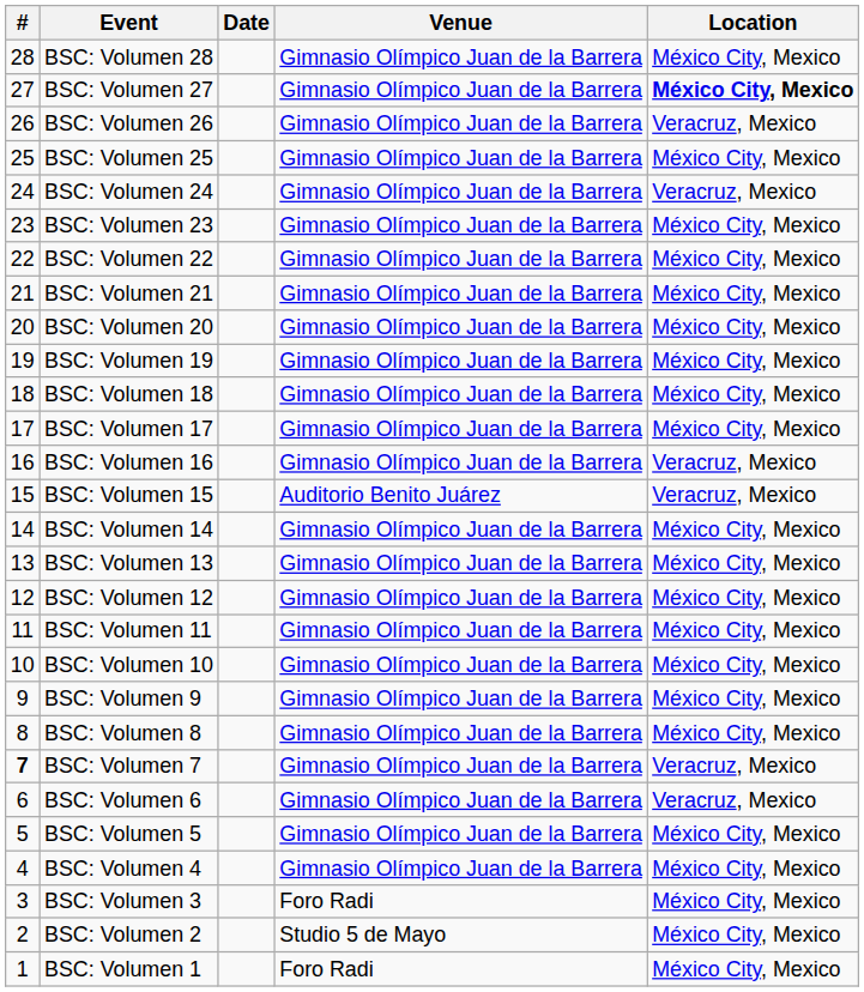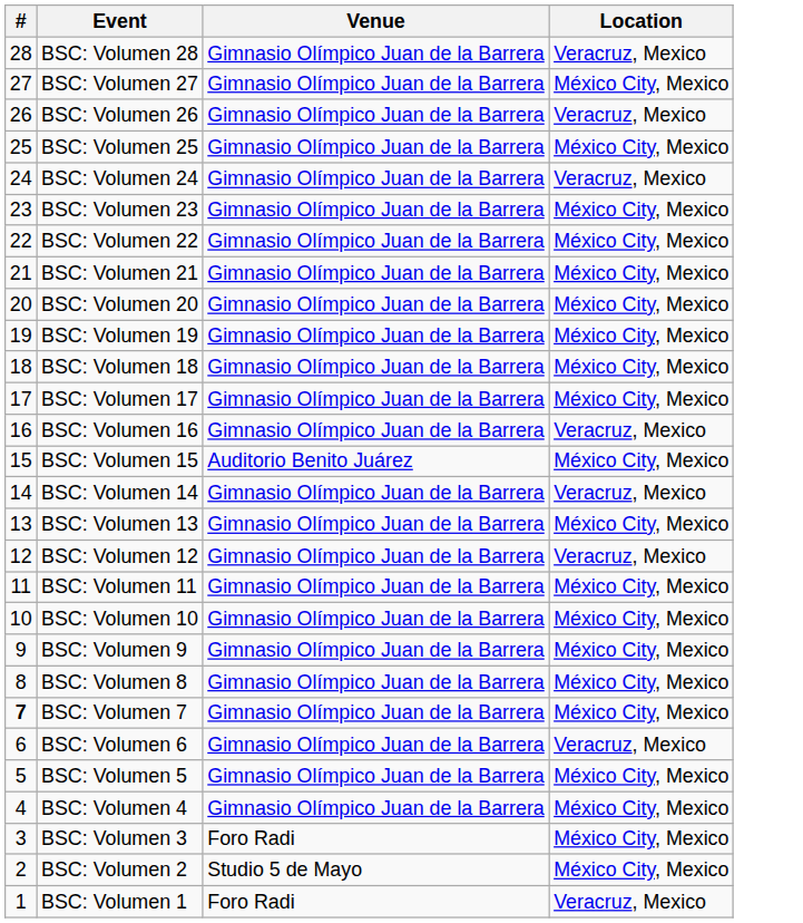 <table class="sortable wikitable succession-box" style="font-size:90%;">
 <tr>
 <th scope="col">#</th>
 <th scope="col">Event</th>
-<th scope="col">Date</th>
 <th scope="col">Venue</th>
 <th scope="col">Location</th>
 </tr>
 <tr>
 <td align=center>28</td>
 <td>BSC: Volumen 28</td>
-<td></td>
+<td><a href='#'>Gimnasio Olímpico Juan de la Barrera</a></td>
+<td><a href='#'>Veracruz</a>, Mexico</td>
+</tr>
+<tr>
+<td align=center>27</td>
+<td>BSC: Volumen 27</td>
 <td><a href='#'>Gimnasio Olímpico Juan de la Barrera</a></td>
 <td><a href='#'>México City</a>, Mexico</td>
 </tr>
 <tr>
-<td align=center>27</td>
-<td>BSC: Volumen 27</td>
-<td></td>
-<td><a href='#'>Gimnasio Olímpico Juan de la Barrera</a></td>
-<td><strong><a href='#'>México City</a>, Mexico</strong></td>
-</tr>
-<tr>
 <td align=center>26</td>
 <td>BSC: Volumen 26</td>
-<td></td>
 <td><a href='#'>Gimnasio Olímpico Juan de la Barrera</a></td>
 <td><a href='#'>Veracruz</a>, Mexico</td>
 </tr>
 <tr>
 <td align=center>25</td>
 <td>BSC: Volumen 25</td>
-<td></td>
 <td><a href='#'>Gimnasio Olímpico Juan de la Barrera</a></td>
 <td><a href='#'>México City</a>, Mexico</td>
 </tr>
 <tr>
 <td align=center>24</td>
 <td>BSC: Volumen 24</td>
-<td></td>
 <td><a href='#'>Gimnasio Olímpico Juan de la Barrera</a></td>
 <td><a href='#'>Veracruz</a>, Mexico</td>
 </tr>
 <tr>
 <td align=center>23</td>
 <td>BSC: Volumen 23</td>
-<td></td>
 <td><a href='#'>Gimnasio Olímpico Juan de la Barrera</a></td>
 <td><a href='#'>México City</a>, Mexico</td>
 </tr>
 <tr>
 <td align=center>22</td>
 <td>BSC: Volumen 22</td>
-<td></td>
 <td><a href='#'>Gimnasio Olímpico Juan de la Barrera</a></td>
 <td><a href='#'>México City</a>, Mexico</td>
 </tr>
 <tr>
 <td align=center>21</td>
 <td>BSC: Volumen 21</td>
-<td></td>
 <td><a href='#'>Gimnasio Olímpico Juan de la Barrera</a></td>
 <td><a href='#'>México City</a>, Mexico</td>
 </tr>
 <tr>
 <td align=center>20</td>
 <td>BSC: Volumen 20</td>
-<td></td>
 <td><a href='#'>Gimnasio Olímpico Juan de la Barrera</a></td>
 <td><a href='#'>México City</a>, Mexico</td>
 </tr>
 <tr>
 <td align=center>19</td>
 <td>BSC: Volumen 19</td>
-<td></td>
 <td><a href='#'>Gimnasio Olímpico Juan de la Barrera</a></td>
 <td><a href='#'>México City</a>, Mexico</td>
 </tr>
 <tr>
 <td align=center>18</td>
 <td>BSC: Volumen 18</td>
-<td></td>
 <td><a href='#'>Gimnasio Olímpico Juan de la Barrera</a></td>
 <td><a href='#'>México City</a>, Mexico</td>
 </tr>
 <tr>
 <td align=center>17</td>
 <td>BSC: Volumen 17</td>
-<td></td>
 <td><a href='#'>Gimnasio Olímpico Juan de la Barrera</a></td>
 <td><a href='#'>México City</a>, Mexico</td>
 </tr>
 <tr>
 <td align=center>16</td>
 <td>BSC: Volumen 16</td>
-<td></td>
 <td><a href='#'>Gimnasio Olímpico Juan de la Barrera</a></td>
 <td><a href='#'>Veracruz</a>, Mexico</td>
 </tr>
 <tr>
 <td align=center>15</td>
 <td>BSC: Volumen 15</td>
-<td></td>
 <td><a href='#'>Auditorio Benito Juárez</a></td>
-<td><a href='#'>Veracruz</a>, Mexico</td>
+<td><a href='#'>México City</a>, Mexico</td>
 </tr>
 <tr>
 <td align=center>14</td>
 <td>BSC: Volumen 14</td>
-<td></td>
 <td><a href='#'>Gimnasio Olímpico Juan de la Barrera</a></td>
-<td><a href='#'>México City</a>, Mexico</td>
+<td><a href='#'>Veracruz</a>, Mexico</td>
 </tr>
 <tr>
 <td align=center>13</td>
 <td>BSC: Volumen 13</td>
-<td></td>
 <td><a href='#'>Gimnasio Olímpico Juan de la Barrera</a></td>
 <td><a href='#'>México City</a>, Mexico</td>
 </tr>
 <tr>
 <td align=center>12</td>
 <td>BSC: Volumen 12</td>
-<td></td>
 <td><a href='#'>Gimnasio Olímpico Juan de la Barrera</a></td>
-<td><a href='#'>México City</a>, Mexico</td>
+<td><a href='#'>Veracruz</a>, Mexico</td>
 </tr>
 <tr>
 <td align=center>11</td>
 <td>BSC: Volumen 11</td>
-<td></td>
 <td><a href='#'>Gimnasio Olímpico Juan de la Barrera</a></td>
 <td><a href='#'>México City</a>, Mexico</td>
 </tr>
 <tr>
 <td align=center>10</td>
 <td>BSC: Volumen 10</td>
-<td></td>
 <td><a href='#'>Gimnasio Olímpico Juan de la Barrera</a></td>
 <td><a href='#'>México City</a>, Mexico</td>
 </tr>
 <tr>
 <td align=center>9</td>
 <td>BSC: Volumen 9</td>
-<td></td>
 <td><a href='#'>Gimnasio Olímpico Juan de la Barrera</a></td>
 <td><a href='#'>México City</a>, Mexico</td>
 </tr>
 <tr>
 <td align=center>8</td>
 <td>BSC: Volumen 8</td>
-<td></td>
 <td><a href='#'>Gimnasio Olímpico Juan de la Barrera</a></td>
 <td><a href='#'>México City</a>, Mexico</td>
 </tr>
 <tr>
 <td align=center><strong>7</strong></td>
 <td>BSC: Volumen 7</td>
-<td></td>
 <td><a href='#'>Gimnasio Olímpico Juan de la Barrera</a></td>
-<td><a href='#'>Veracruz</a>, Mexico</td>
+<td><a href='#'>México City</a>, Mexico</td>
 </tr>
 <tr>
 <td align=center>6</td>
 <td>BSC: Volumen 6</td>
-<td></td>
 <td><a href='#'>Gimnasio Olímpico Juan de la Barrera</a></td>
 <td><a href='#'>Veracruz</a>, Mexico</td>
 </tr>
 <tr>
 <td align=center>5</td>
 <td>BSC: Volumen 5</td>
-<td></td>
 <td><a href='#'>Gimnasio Olímpico Juan de la Barrera</a></td>
 <td><a href='#'>México City</a>, Mexico</td>
 </tr>
 <tr>
 <td align=center>4</td>
 <td>BSC: Volumen 4</td>
-<td></td>
 <td><a href='#'>Gimnasio Olímpico Juan de la Barrera</a></td>
 <td><a href='#'>México City</a>, Mexico</td>
 </tr>
 <tr>
 <td align=center>3</td>
 <td>BSC: Volumen 3</td>
-<td></td>
 <td>Foro Radi</td>
 <td><a href='#'>México City</a>, Mexico</td>
 </tr>
 <tr>
 <td align=center>2</td>
 <td>BSC: Volumen 2</td>
-<td></td>
 <td>Studio 5 de Mayo</td>
 <td><a href='#'>México City</a>, Mexico</td>
 </tr>
 <tr>
 <td align=center>1</td>
 <td>BSC: Volumen 1</td>
-<td></td>
 <td>Foro Radi</td>
-<td><a href='#'>México City</a>, Mexico</td>
+<td><a href='#'>Veracruz</a>, Mexico</td>
 </tr>
 </table>
